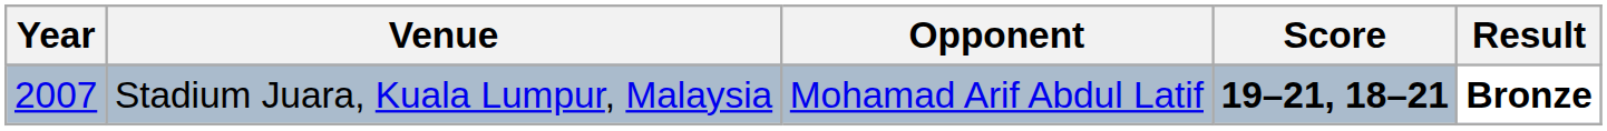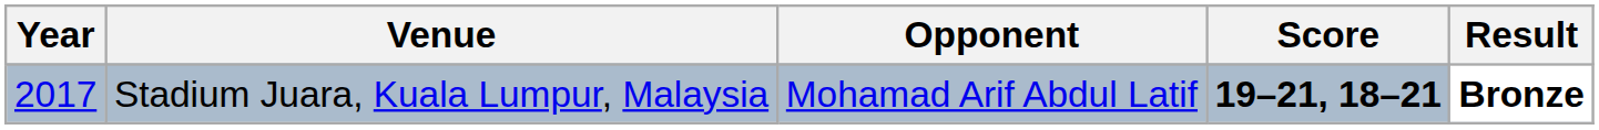 <table class="sortable wikitable" style="font-size: 90%;">
 <tr>
 <th>Year</th>
 <th>Venue</th>
 <th>Opponent</th>
 <th>Score</th>
 <th>Result</th>
 </tr>
 <tr style="background:#AABBCC">
-<td align="center"><a href='#'>2007</a></td>
+<td align="center"><a href='#'>2017</a></td>
 <td align="left">Stadium Juara, <a href='#'>Kuala Lumpur</a>, <a href='#'>Malaysia</a></td>
 <td align="left"> <a href='#'>Mohamad Arif Abdul Latif</a></td>
 <td align="left"><strong>19–21, 18–21</strong></td>
 <td style="text-align:left; background:white"> <strong>Bronze</strong></td>
 </tr>
 </table>
